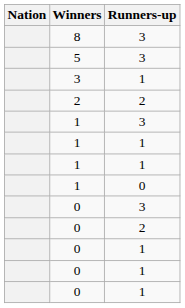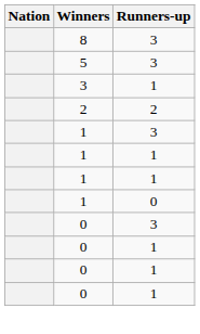 <table class="wikitable plainrowheaders sortable">
 <tr>
 <th scope="col">Nation</th>
 <th scope="col">Winners</th>
 <th scope="col">Runners-up</th>
 </tr>
 <tr>
 <th scope="row"></th>
 <td align=center>8</td>
 <td align=center>3</td>
 </tr>
 <tr>
 <th scope="row"></th>
 <td align=center>5</td>
 <td align=center>3</td>
 </tr>
 <tr>
 <th scope="row"></th>
 <td align=center>3</td>
 <td align=center>1</td>
 </tr>
 <tr>
 <th scope="row"></th>
 <td align=center>2</td>
 <td align=center>2</td>
 </tr>
 <tr>
 <th scope="row"></th>
 <td align=center>1</td>
 <td align=center>3</td>
 </tr>
 <tr>
 <th scope="row"></th>
 <td align=center>1</td>
 <td align=center>1</td>
 </tr>
 <tr>
 <th scope="row"></th>
 <td align=center>1</td>
 <td align=center>1</td>
 </tr>
 <tr>
 <th scope="row"></th>
 <td align=center>1</td>
 <td align=center>0</td>
 </tr>
 <tr>
 <th scope="row"></th>
 <td align=center>0</td>
 <td align=center>3</td>
 </tr>
 <tr>
 <th scope="row"></th>
 <td align=center>0</td>
-<td align=center>2</td>
-</tr>
-<tr>
-<th scope="row"></th>
-<td align=center>0</td>
 <td align=center>1</td>
 </tr>
 <tr>
 <th scope="row"></th>
 <td align=center>0</td>
 <td align=center>1</td>
 </tr>
 <tr>
 <th scope="row"></th>
 <td align=center>0</td>
 <td align=center>1</td>
 </tr>
 </table>
